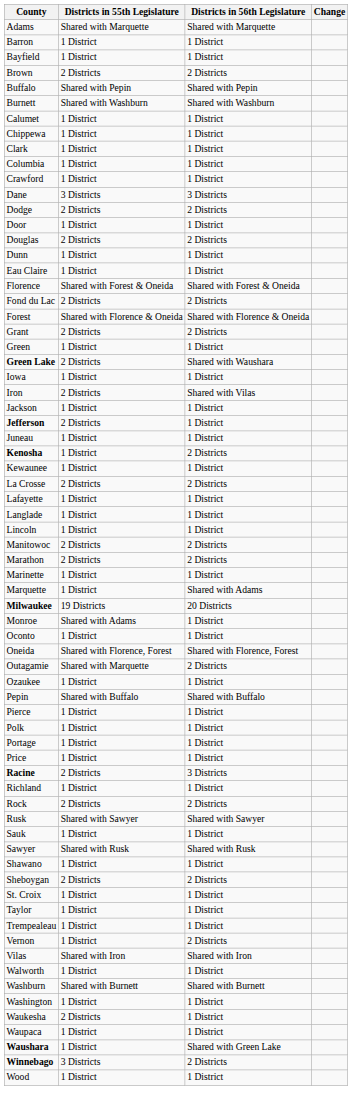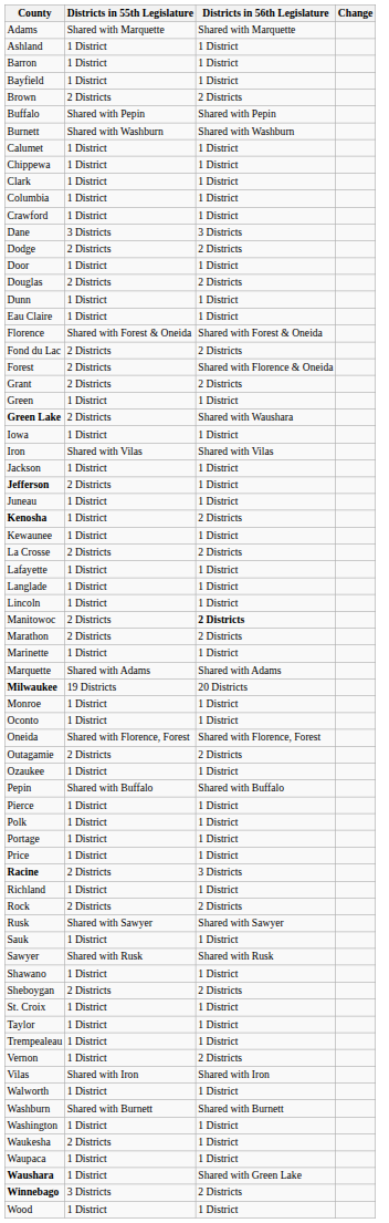 <table class="wikitable sortable">
 <tr>
 <th>County</th>
 <th>Districts in 55th Legislature</th>
 <th>Districts in 56th Legislature</th>
 <th>Change</th>
 </tr>
 <tr>
 <td>Adams</td>
 <td>Shared with Marquette</td>
 <td>Shared with Marquette</td>
+<td align="center" data-sort-value=0></td>
+</tr>
+<tr>
+<td>Ashland</td>
+<td>1 District</td>
+<td>1 District</td>
 <td align="center" data-sort-value=0></td>
 </tr>
 <tr>
 <td>Barron</td>
 <td>1 District</td>
 <td>1 District</td>
 <td align="center" data-sort-value=0></td>
 </tr>
 <tr>
 <td>Bayfield</td>
 <td>1 District</td>
 <td>1 District</td>
 <td align="center" data-sort-value=0></td>
 </tr>
 <tr>
 <td>Brown</td>
 <td>2 Districts</td>
 <td>2 Districts</td>
 <td align="center" data-sort-value=0></td>
 </tr>
 <tr>
 <td>Buffalo</td>
 <td>Shared with Pepin</td>
 <td>Shared with Pepin</td>
 <td align="center" data-sort-value=0></td>
 </tr>
 <tr>
 <td>Burnett</td>
 <td>Shared with Washburn</td>
 <td>Shared with Washburn</td>
 <td align="center" data-sort-value=0></td>
 </tr>
 <tr>
 <td>Calumet</td>
 <td>1 District</td>
 <td>1 District</td>
 <td align="center" data-sort-value=0></td>
 </tr>
 <tr>
 <td>Chippewa</td>
 <td>1 District</td>
 <td>1 District</td>
 <td align="center" data-sort-value=0></td>
 </tr>
 <tr>
 <td>Clark</td>
 <td>1 District</td>
 <td>1 District</td>
 <td align="center" data-sort-value=0></td>
 </tr>
 <tr>
 <td>Columbia</td>
 <td>1 District</td>
 <td>1 District</td>
 <td align="center" data-sort-value=0></td>
 </tr>
 <tr>
 <td>Crawford</td>
 <td>1 District</td>
 <td>1 District</td>
 <td align="center" data-sort-value=0></td>
 </tr>
 <tr>
 <td>Dane</td>
 <td>3 Districts</td>
 <td>3 Districts</td>
 <td align="center" data-sort-value=0></td>
 </tr>
 <tr>
 <td>Dodge</td>
 <td>2 Districts</td>
 <td>2 Districts</td>
 <td align="center" data-sort-value=0></td>
 </tr>
 <tr>
 <td>Door</td>
 <td>1 District</td>
 <td>1 District</td>
 <td align="center" data-sort-value=0></td>
 </tr>
 <tr>
 <td>Douglas</td>
 <td>2 Districts</td>
 <td>2 Districts</td>
 <td align="center" data-sort-value=0></td>
 </tr>
 <tr>
 <td>Dunn</td>
 <td>1 District</td>
 <td>1 District</td>
 <td align="center" data-sort-value=0></td>
 </tr>
 <tr>
 <td>Eau Claire</td>
 <td>1 District</td>
 <td>1 District</td>
 <td align="center" data-sort-value=0></td>
 </tr>
 <tr>
 <td>Florence</td>
 <td>Shared with Forest & Oneida</td>
 <td>Shared with Forest & Oneida</td>
 <td align="center" data-sort-value=0></td>
 </tr>
 <tr>
 <td>Fond du Lac</td>
 <td>2 Districts</td>
 <td>2 Districts</td>
 <td align="center" data-sort-value=0></td>
 </tr>
 <tr>
 <td>Forest</td>
-<td>Shared with Florence & Oneida</td>
+<td>2 Districts</td>
 <td>Shared with Florence & Oneida</td>
 <td align="center" data-sort-value=0></td>
 </tr>
 <tr>
 <td>Grant</td>
 <td>2 Districts</td>
 <td>2 Districts</td>
 <td align="center" data-sort-value=0></td>
 </tr>
 <tr>
 <td>Green</td>
 <td>1 District</td>
 <td>1 District</td>
 <td align="center" data-sort-value=0></td>
 </tr>
 <tr>
 <td><strong>Green Lake</strong></td>
 <td>2 Districts</td>
 <td>Shared with Waushara</td>
 <td align="center" data-sort-value=-0.5></td>
 </tr>
 <tr>
 <td>Iowa</td>
 <td>1 District</td>
 <td>1 District</td>
 <td align="center" data-sort-value=0></td>
 </tr>
 <tr>
 <td>Iron</td>
-<td>2 Districts</td>
+<td>Shared with Vilas</td>
 <td>Shared with Vilas</td>
 <td align="center" data-sort-value=0></td>
 </tr>
 <tr>
 <td>Jackson</td>
 <td>1 District</td>
 <td>1 District</td>
 <td align="center" data-sort-value=0></td>
 </tr>
 <tr>
 <td><strong>Jefferson</strong></td>
 <td>2 Districts</td>
 <td>1 District</td>
 <td align="center" data-sort-value=-1></td>
 </tr>
 <tr>
 <td>Juneau</td>
 <td>1 District</td>
 <td>1 District</td>
 <td align="center" data-sort-value=0></td>
 </tr>
 <tr>
 <td><strong>Kenosha</strong></td>
 <td>1 District</td>
 <td>2 Districts</td>
 <td align="center" data-sort-value=1></td>
 </tr>
 <tr>
 <td>Kewaunee</td>
 <td>1 District</td>
 <td>1 District</td>
 <td align="center" data-sort-value=0></td>
 </tr>
 <tr>
 <td>La Crosse</td>
 <td>2 Districts</td>
 <td>2 Districts</td>
 <td align="center" data-sort-value=0></td>
 </tr>
 <tr>
 <td>Lafayette</td>
 <td>1 District</td>
 <td>1 District</td>
 <td align="center" data-sort-value=0></td>
 </tr>
 <tr>
 <td>Langlade</td>
 <td>1 District</td>
 <td>1 District</td>
 <td align="center" data-sort-value=0></td>
 </tr>
 <tr>
 <td>Lincoln</td>
 <td>1 District</td>
 <td>1 District</td>
 <td align="center" data-sort-value=0></td>
 </tr>
 <tr>
 <td>Manitowoc</td>
 <td>2 Districts</td>
-<td>2 Districts</td>
+<td><strong>2 Districts</strong></td>
 <td align="center" data-sort-value=0></td>
 </tr>
 <tr>
 <td>Marathon</td>
 <td>2 Districts</td>
 <td>2 Districts</td>
 <td align="center" data-sort-value=0></td>
 </tr>
 <tr>
 <td>Marinette</td>
 <td>1 District</td>
 <td>1 District</td>
 <td align="center" data-sort-value=0></td>
 </tr>
 <tr>
 <td>Marquette</td>
-<td>1 District</td>
+<td>Shared with Adams</td>
 <td>Shared with Adams</td>
 <td align="center" data-sort-value=0></td>
 </tr>
 <tr>
 <td><strong>Milwaukee</strong></td>
 <td>19 Districts</td>
 <td>20 Districts</td>
 <td align="center" data-sort-value=1></td>
 </tr>
 <tr>
 <td>Monroe</td>
-<td>Shared with Adams</td>
+<td>1 District</td>
 <td>1 District</td>
 <td align="center" data-sort-value=0></td>
 </tr>
 <tr>
 <td>Oconto</td>
 <td>1 District</td>
 <td>1 District</td>
 <td align="center" data-sort-value=0></td>
 </tr>
 <tr>
 <td>Oneida</td>
 <td>Shared with Florence, Forest</td>
 <td>Shared with Florence, Forest</td>
 <td align="center" data-sort-value=0></td>
 </tr>
 <tr>
 <td>Outagamie</td>
-<td>Shared with Marquette</td>
+<td>2 Districts</td>
 <td>2 Districts</td>
 <td align="center" data-sort-value=0></td>
 </tr>
 <tr>
 <td>Ozaukee</td>
 <td>1 District</td>
 <td>1 District</td>
 <td align="center" data-sort-value=0></td>
 </tr>
 <tr>
 <td>Pepin</td>
 <td>Shared with Buffalo</td>
 <td>Shared with Buffalo</td>
 <td align="center" data-sort-value=0></td>
 </tr>
 <tr>
 <td>Pierce</td>
 <td>1 District</td>
 <td>1 District</td>
 <td align="center" data-sort-value=0></td>
 </tr>
 <tr>
 <td>Polk</td>
 <td>1 District</td>
 <td>1 District</td>
 <td align="center" data-sort-value=0></td>
 </tr>
 <tr>
 <td>Portage</td>
 <td>1 District</td>
 <td>1 District</td>
 <td align="center" data-sort-value=0></td>
 </tr>
 <tr>
 <td>Price</td>
 <td>1 District</td>
 <td>1 District</td>
 <td align="center" data-sort-value=0></td>
 </tr>
 <tr>
 <td><strong>Racine</strong></td>
 <td>2 Districts</td>
 <td>3 Districts</td>
 <td align="center" data-sort-value=1></td>
 </tr>
 <tr>
 <td>Richland</td>
 <td>1 District</td>
 <td>1 District</td>
 <td align="center" data-sort-value=0></td>
 </tr>
 <tr>
 <td>Rock</td>
 <td>2 Districts</td>
 <td>2 Districts</td>
 <td align="center" data-sort-value=0></td>
 </tr>
 <tr>
 <td>Rusk</td>
 <td>Shared with Sawyer</td>
 <td>Shared with Sawyer</td>
 <td align="center" data-sort-value=0></td>
 </tr>
 <tr>
 <td>Sauk</td>
 <td>1 District</td>
 <td>1 District</td>
 <td align="center" data-sort-value=0></td>
 </tr>
 <tr>
 <td>Sawyer</td>
 <td>Shared with Rusk</td>
 <td>Shared with Rusk</td>
 <td align="center" data-sort-value=0></td>
 </tr>
 <tr>
 <td>Shawano</td>
 <td>1 District</td>
 <td>1 District</td>
 <td align="center" data-sort-value=0></td>
 </tr>
 <tr>
 <td>Sheboygan</td>
 <td>2 Districts</td>
 <td>2 Districts</td>
 <td align="center" data-sort-value=0></td>
 </tr>
 <tr>
 <td>St. Croix</td>
 <td>1 District</td>
 <td>1 District</td>
 <td align="center" data-sort-value=0></td>
 </tr>
 <tr>
 <td>Taylor</td>
 <td>1 District</td>
 <td>1 District</td>
 <td align="center" data-sort-value=0></td>
 </tr>
 <tr>
 <td>Trempealeau</td>
 <td>1 District</td>
 <td>1 District</td>
 <td align="center" data-sort-value=0></td>
 </tr>
 <tr>
 <td>Vernon</td>
 <td>1 District</td>
 <td>2 Districts</td>
 <td align="center" data-sort-value=0></td>
 </tr>
 <tr>
 <td>Vilas</td>
 <td>Shared with Iron</td>
 <td>Shared with Iron</td>
 <td align="center" data-sort-value=0></td>
 </tr>
 <tr>
 <td>Walworth</td>
 <td>1 District</td>
 <td>1 District</td>
 <td align="center" data-sort-value=0></td>
 </tr>
 <tr>
 <td>Washburn</td>
 <td>Shared with Burnett</td>
 <td>Shared with Burnett</td>
 <td align="center" data-sort-value=0></td>
 </tr>
 <tr>
 <td>Washington</td>
 <td>1 District</td>
 <td>1 District</td>
 <td align="center" data-sort-value=0></td>
 </tr>
 <tr>
 <td>Waukesha</td>
 <td>2 Districts</td>
 <td>1 District</td>
 <td align="center" data-sort-value=0></td>
 </tr>
 <tr>
 <td>Waupaca</td>
 <td>1 District</td>
 <td>1 District</td>
 <td align="center" data-sort-value=0></td>
 </tr>
 <tr>
 <td><strong>Waushara</strong></td>
 <td>1 District</td>
 <td>Shared with Green Lake</td>
 <td align="center" data-sort-value=-0.5></td>
 </tr>
 <tr>
 <td><strong>Winnebago</strong></td>
 <td>3 Districts</td>
 <td>2 Districts</td>
 <td align="center" data-sort-value=-1></td>
 </tr>
 <tr>
 <td>Wood</td>
 <td>1 District</td>
 <td>1 District</td>
 <td align="center" data-sort-value=0></td>
 </tr>
 </table>
